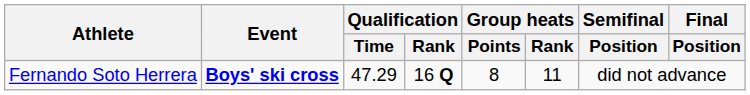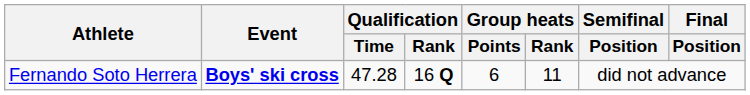 <table class="wikitable" style="font-size:90%">
 <tr>
 <th rowspan="2">Athlete</th>
 <th rowspan="2">Event</th>
 <th colspan=2>Qualification</th>
 <th colspan=2>Group heats</th>
 <th>Semifinal</th>
 <th>Final</th>
 </tr>
 <tr style="font-size:95%">
 <th>Time</th>
 <th>Rank</th>
 <th>Points</th>
 <th>Rank</th>
 <th>Position</th>
 <th>Position</th>
 </tr>
 <tr align=center>
 <td align=left><a href='#'>Fernando Soto Herrera</a></td>
 <td align=left><strong><a href='#'>Boys' ski cross</a></strong></td>
-<td>47.29</td>
+<td>47.28</td>
 <td>16 <strong>Q</strong></td>
-<td>8</td>
+<td>6</td>
 <td>11</td>
 <td colspan=2>did not advance</td>
 </tr>
 </table>
